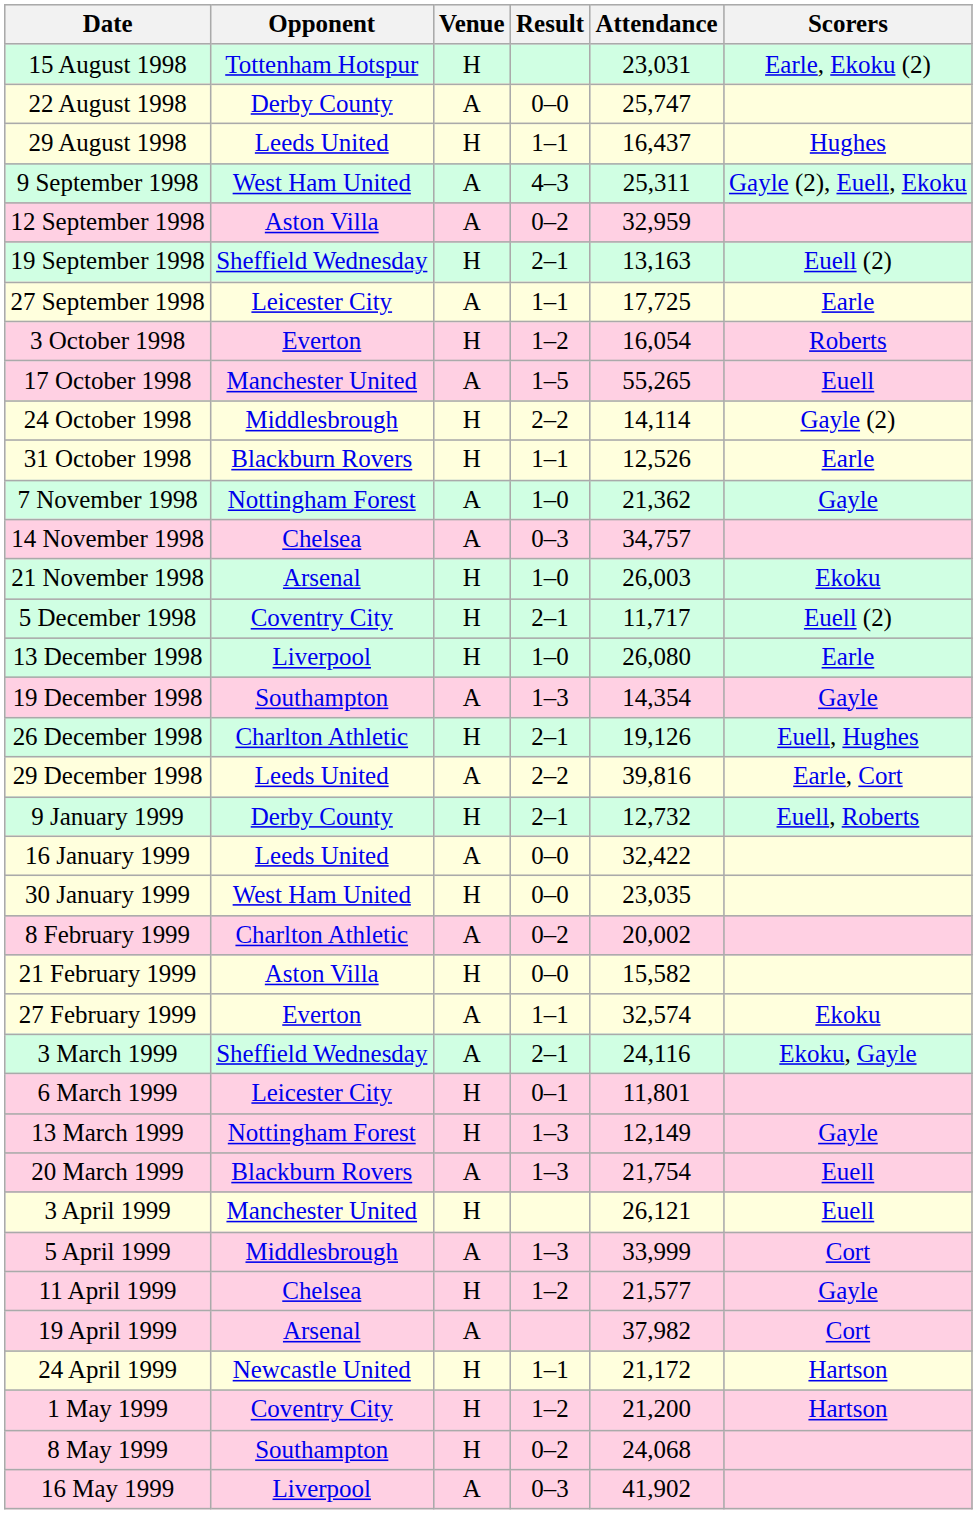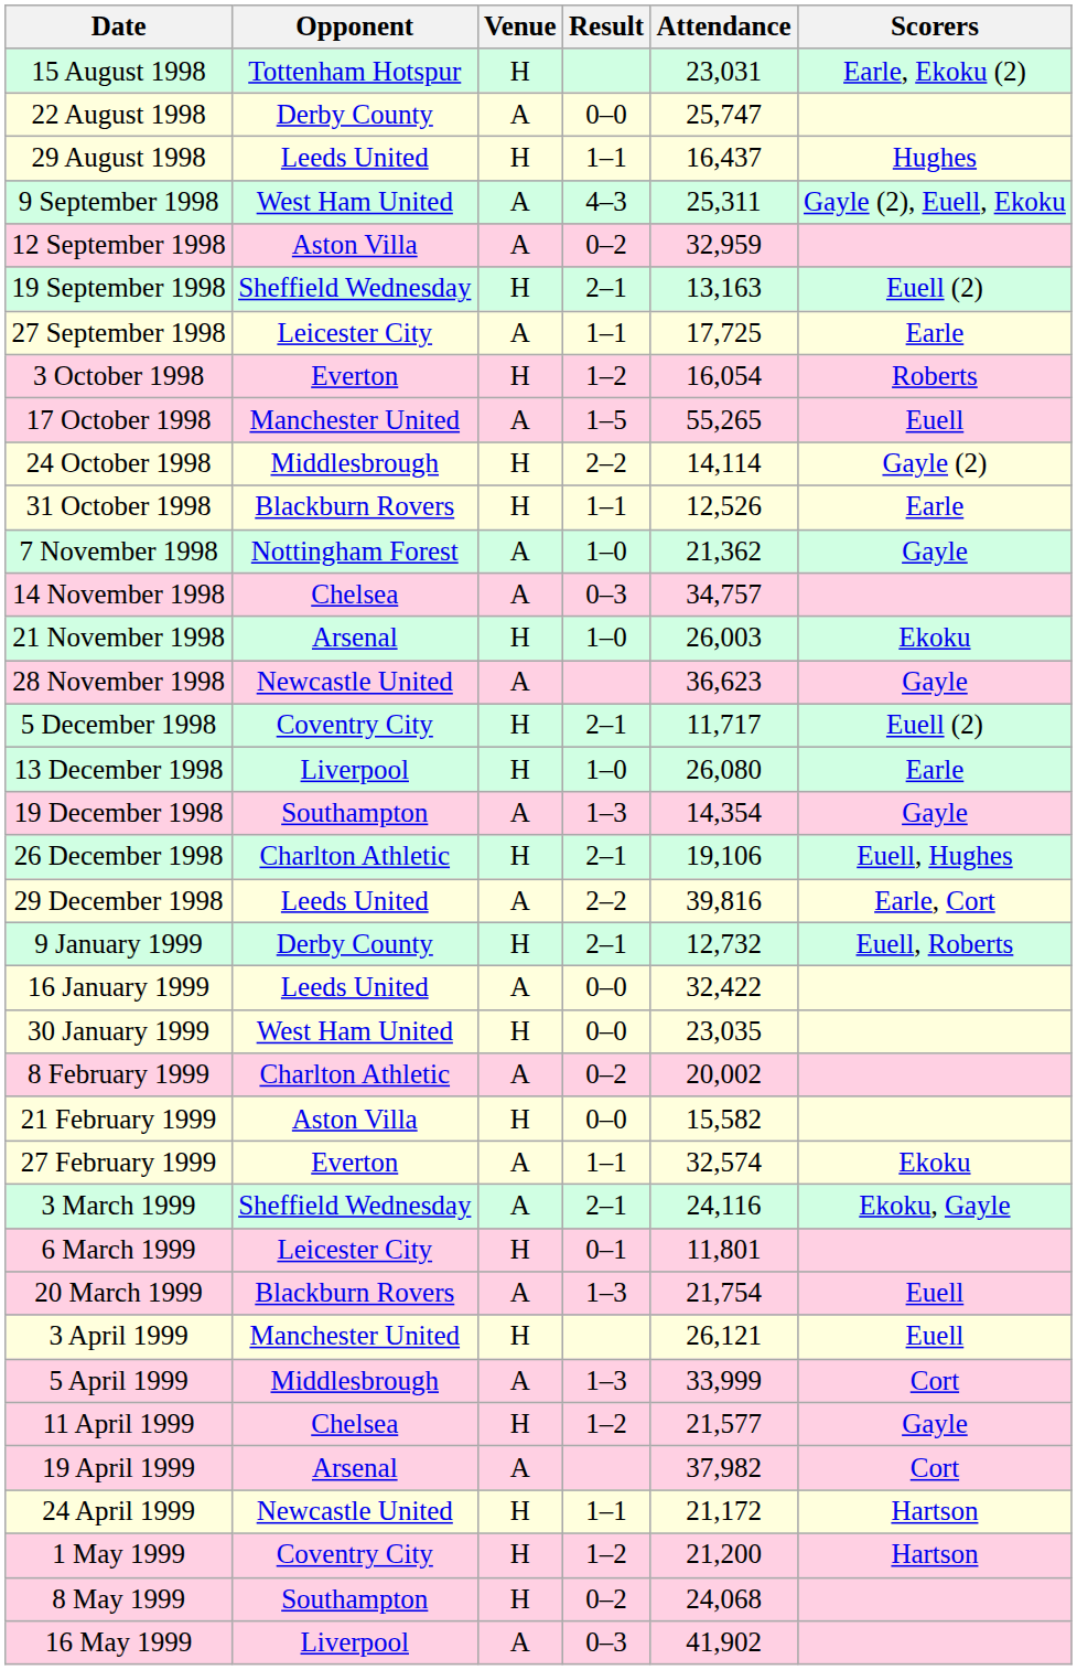 <table class="wikitable sortable" style="font-size:100%; text-align:center">
 <tr>
 <th>Date</th>
 <th>Opponent</th>
 <th>Venue</th>
 <th>Result</th>
 <th>Attendance</th>
 <th>Scorers</th>
 </tr>
 <tr style="background-color: #d0ffe3;">
 <td>15 August 1998</td>
 <td><a href='#'>Tottenham Hotspur</a></td>
 <td>H</td>
 <td></td>
 <td>23,031</td>
 <td><a href='#'>Earle</a>, <a href='#'>Ekoku</a> (2)</td>
 </tr>
 <tr style="background-color: #ffffdd;">
 <td>22 August 1998</td>
 <td><a href='#'>Derby County</a></td>
 <td>A</td>
 <td>0–0</td>
 <td>25,747</td>
 <td></td>
 </tr>
 <tr style="background-color: #ffffdd;">
 <td>29 August 1998</td>
 <td><a href='#'>Leeds United</a></td>
 <td>H</td>
 <td>1–1</td>
 <td>16,437</td>
 <td><a href='#'>Hughes</a></td>
 </tr>
 <tr style="background-color: #d0ffe3;">
 <td>9 September 1998</td>
 <td><a href='#'>West Ham United</a></td>
 <td>A</td>
 <td>4–3</td>
 <td>25,311</td>
 <td><a href='#'>Gayle</a> (2), <a href='#'>Euell</a>, <a href='#'>Ekoku</a></td>
 </tr>
 <tr style="background-color: #ffd0e3;">
 <td>12 September 1998</td>
 <td><a href='#'>Aston Villa</a></td>
 <td>A</td>
 <td>0–2</td>
 <td>32,959</td>
 <td></td>
 </tr>
 <tr style="background-color: #d0ffe3;">
 <td>19 September 1998</td>
 <td><a href='#'>Sheffield Wednesday</a></td>
 <td>H</td>
 <td>2–1</td>
 <td>13,163</td>
 <td><a href='#'>Euell</a> (2)</td>
 </tr>
 <tr style="background-color: #ffffdd;">
 <td>27 September 1998</td>
 <td><a href='#'>Leicester City</a></td>
 <td>A</td>
 <td>1–1</td>
 <td>17,725</td>
 <td><a href='#'>Earle</a></td>
 </tr>
 <tr style="background-color: #ffd0e3;">
 <td>3 October 1998</td>
 <td><a href='#'>Everton</a></td>
 <td>H</td>
 <td>1–2</td>
 <td>16,054</td>
 <td><a href='#'>Roberts</a></td>
 </tr>
 <tr style="background-color: #ffd0e3;">
 <td>17 October 1998</td>
 <td><a href='#'>Manchester United</a></td>
 <td>A</td>
 <td>1–5</td>
 <td>55,265</td>
 <td><a href='#'>Euell</a></td>
 </tr>
 <tr style="background-color: #ffffdd;">
 <td>24 October 1998</td>
 <td><a href='#'>Middlesbrough</a></td>
 <td>H</td>
 <td>2–2</td>
 <td>14,114</td>
 <td><a href='#'>Gayle</a> (2)</td>
 </tr>
 <tr style="background-color: #ffffdd;">
 <td>31 October 1998</td>
 <td><a href='#'>Blackburn Rovers</a></td>
 <td>H</td>
 <td>1–1</td>
 <td>12,526</td>
 <td><a href='#'>Earle</a></td>
 </tr>
 <tr style="background-color: #d0ffe3;">
 <td>7 November 1998</td>
 <td><a href='#'>Nottingham Forest</a></td>
 <td>A</td>
 <td>1–0</td>
 <td>21,362</td>
 <td><a href='#'>Gayle</a></td>
 </tr>
 <tr style="background-color: #ffd0e3;">
 <td>14 November 1998</td>
 <td><a href='#'>Chelsea</a></td>
 <td>A</td>
 <td>0–3</td>
 <td>34,757</td>
 <td></td>
 </tr>
 <tr style="background-color: #d0ffe3;">
 <td>21 November 1998</td>
 <td><a href='#'>Arsenal</a></td>
 <td>H</td>
 <td>1–0</td>
 <td>26,003</td>
 <td><a href='#'>Ekoku</a></td>
 </tr>
+<tr style="background-color: #ffd0e3;">
+<td>28 November 1998</td>
+<td><a href='#'>Newcastle United</a></td>
+<td>A</td>
+<td></td>
+<td>36,623</td>
+<td><a href='#'>Gayle</a></td>
+</tr>
 <tr style="background-color: #d0ffe3;">
 <td>5 December 1998</td>
 <td><a href='#'>Coventry City</a></td>
 <td>H</td>
 <td>2–1</td>
 <td>11,717</td>
 <td><a href='#'>Euell</a> (2)</td>
 </tr>
 <tr style="background-color: #d0ffe3;">
 <td>13 December 1998</td>
 <td><a href='#'>Liverpool</a></td>
 <td>H</td>
 <td>1–0</td>
 <td>26,080</td>
 <td><a href='#'>Earle</a></td>
 </tr>
 <tr style="background-color: #ffd0e3;">
 <td>19 December 1998</td>
 <td><a href='#'>Southampton</a></td>
 <td>A</td>
 <td>1–3</td>
 <td>14,354</td>
 <td><a href='#'>Gayle</a></td>
 </tr>
 <tr style="background-color: #d0ffe3;">
 <td>26 December 1998</td>
 <td><a href='#'>Charlton Athletic</a></td>
 <td>H</td>
 <td>2–1</td>
-<td>19,126</td>
+<td>19,106</td>
 <td><a href='#'>Euell</a>, <a href='#'>Hughes</a></td>
 </tr>
 <tr style="background-color: #ffffdd;">
 <td>29 December 1998</td>
 <td><a href='#'>Leeds United</a></td>
 <td>A</td>
 <td>2–2</td>
 <td>39,816</td>
 <td><a href='#'>Earle</a>, <a href='#'>Cort</a></td>
 </tr>
 <tr style="background-color: #d0ffe3;">
 <td>9 January 1999</td>
 <td><a href='#'>Derby County</a></td>
 <td>H</td>
 <td>2–1</td>
 <td>12,732</td>
 <td><a href='#'>Euell</a>, <a href='#'>Roberts</a></td>
 </tr>
 <tr style="background-color: #ffffdd;">
 <td>16 January 1999</td>
 <td><a href='#'>Leeds United</a></td>
 <td>A</td>
 <td>0–0</td>
 <td>32,422</td>
 <td></td>
 </tr>
 <tr style="background-color: #ffffdd;">
 <td>30 January 1999</td>
 <td><a href='#'>West Ham United</a></td>
 <td>H</td>
 <td>0–0</td>
 <td>23,035</td>
 <td></td>
 </tr>
 <tr style="background-color: #ffd0e3;">
 <td>8 February 1999</td>
 <td><a href='#'>Charlton Athletic</a></td>
 <td>A</td>
 <td>0–2</td>
 <td>20,002</td>
 <td></td>
 </tr>
 <tr style="background-color: #ffffdd;">
 <td>21 February 1999</td>
 <td><a href='#'>Aston Villa</a></td>
 <td>H</td>
 <td>0–0</td>
 <td>15,582</td>
 <td></td>
 </tr>
 <tr style="background-color: #ffffdd;">
 <td>27 February 1999</td>
 <td><a href='#'>Everton</a></td>
 <td>A</td>
 <td>1–1</td>
 <td>32,574</td>
 <td><a href='#'>Ekoku</a></td>
 </tr>
 <tr style="background-color: #d0ffe3;">
 <td>3 March 1999</td>
 <td><a href='#'>Sheffield Wednesday</a></td>
 <td>A</td>
 <td>2–1</td>
 <td>24,116</td>
 <td><a href='#'>Ekoku</a>, <a href='#'>Gayle</a></td>
 </tr>
 <tr style="background-color: #ffd0e3;">
 <td>6 March 1999</td>
 <td><a href='#'>Leicester City</a></td>
 <td>H</td>
 <td>0–1</td>
 <td>11,801</td>
 <td></td>
 </tr>
 <tr style="background-color: #ffd0e3;">
-<td>13 March 1999</td>
-<td><a href='#'>Nottingham Forest</a></td>
-<td>H</td>
-<td>1–3</td>
-<td>12,149</td>
-<td><a href='#'>Gayle</a></td>
-</tr>
-<tr style="background-color: #ffd0e3;">
 <td>20 March 1999</td>
 <td><a href='#'>Blackburn Rovers</a></td>
 <td>A</td>
 <td>1–3</td>
 <td>21,754</td>
 <td><a href='#'>Euell</a></td>
 </tr>
 <tr style="background-color: #ffffdd;">
 <td>3 April 1999</td>
 <td><a href='#'>Manchester United</a></td>
 <td>H</td>
 <td></td>
 <td>26,121</td>
 <td><a href='#'>Euell</a></td>
 </tr>
 <tr style="background-color: #ffd0e3;">
 <td>5 April 1999</td>
 <td><a href='#'>Middlesbrough</a></td>
 <td>A</td>
 <td>1–3</td>
 <td>33,999</td>
 <td><a href='#'>Cort</a></td>
 </tr>
 <tr style="background-color: #ffd0e3;">
 <td>11 April 1999</td>
 <td><a href='#'>Chelsea</a></td>
 <td>H</td>
 <td>1–2</td>
 <td>21,577</td>
 <td><a href='#'>Gayle</a></td>
 </tr>
 <tr style="background-color: #ffd0e3;">
 <td>19 April 1999</td>
 <td><a href='#'>Arsenal</a></td>
 <td>A</td>
 <td></td>
 <td>37,982</td>
 <td><a href='#'>Cort</a></td>
 </tr>
 <tr style="background-color: #ffffdd;">
 <td>24 April 1999</td>
 <td><a href='#'>Newcastle United</a></td>
 <td>H</td>
 <td>1–1</td>
 <td>21,172</td>
 <td><a href='#'>Hartson</a></td>
 </tr>
 <tr style="background-color: #ffd0e3;">
 <td>1 May 1999</td>
 <td><a href='#'>Coventry City</a></td>
 <td>H</td>
 <td>1–2</td>
 <td>21,200</td>
 <td><a href='#'>Hartson</a></td>
 </tr>
 <tr style="background-color: #ffd0e3;">
 <td>8 May 1999</td>
 <td><a href='#'>Southampton</a></td>
 <td>H</td>
 <td>0–2</td>
 <td>24,068</td>
 <td></td>
 </tr>
 <tr style="background-color: #ffd0e3;">
 <td>16 May 1999</td>
 <td><a href='#'>Liverpool</a></td>
 <td>A</td>
 <td>0–3</td>
 <td>41,902</td>
 <td></td>
 </tr>
 </table>
